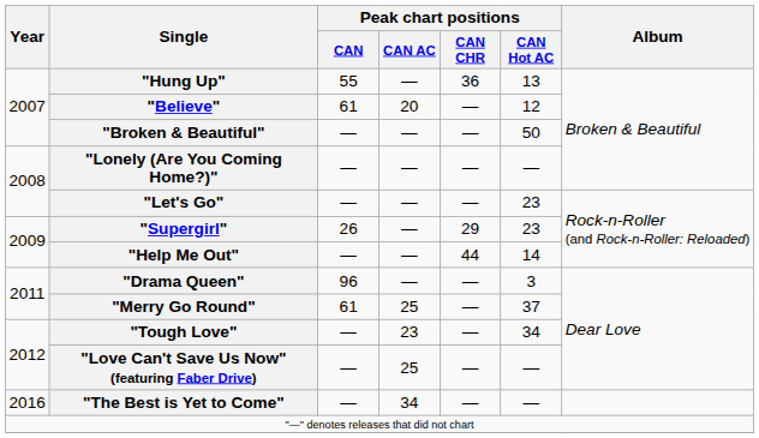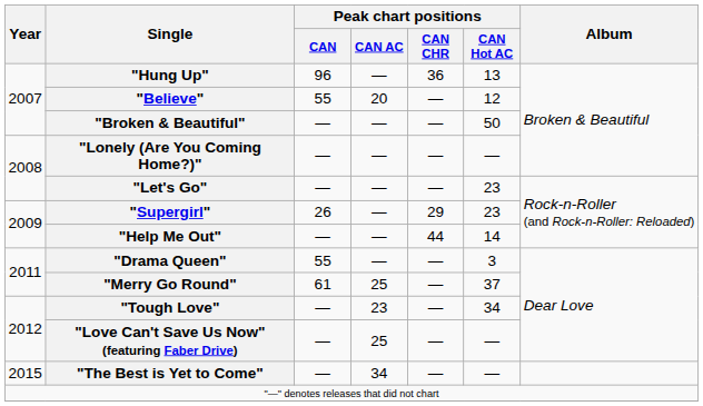 <table class="wikitable plainrowheaders" style="text-align:center;">
 <tr>
 <th rowspan="2">Year</th>
 <th rowspan="2" style="width:16em;">Single</th>
 <th colspan="4">Peak chart positions</th>
 <th rowspan="2">Album</th>
 </tr>
 <tr style="font-size:smaller;">
 <th style="width:4em;"><a href='#'>CAN</a><br></th>
 <th style="width:4em;"><a href='#'>CAN AC</a><br></th>
 <th style="width:4em;"><a href='#'>CAN CHR</a><br></th>
 <th style="width:4em;"><a href='#'>CAN Hot AC</a><br></th>
 </tr>
 <tr>
 <td rowspan="3">2007</td>
 <th scope="row">"Hung Up"</th>
-<td>55</td>
+<td>96</td>
 <td>—</td>
 <td>36</td>
 <td>13</td>
 <td rowspan="4" align="left"><em>Broken & Beautiful</em></td>
 </tr>
 <tr>
 <th scope="row">"<a href='#'>Believe</a>"</th>
-<td>61</td>
+<td>55</td>
 <td>20</td>
 <td>—</td>
 <td>12</td>
 </tr>
 <tr>
 <th scope="row">"Broken & Beautiful"</th>
 <td>—</td>
 <td>—</td>
 <td>—</td>
 <td>50</td>
 </tr>
 <tr>
 <td rowspan="2">2008</td>
 <th scope="row">"Lonely (Are You Coming Home?)"</th>
 <td>—</td>
 <td>—</td>
 <td>—</td>
 <td>—</td>
 </tr>
 <tr>
 <th scope="row">"Let's Go"</th>
 <td>—</td>
 <td>—</td>
 <td>—</td>
 <td>23</td>
 <td rowspan="3" align="left"><em>Rock-n-Roller</em> <br> <small>(and <em>Rock-n-Roller: Reloaded</em>)</small></td>
 </tr>
 <tr>
 <td rowspan="2">2009</td>
 <th scope="row">"<a href='#'>Supergirl</a>"</th>
 <td>26</td>
 <td>—</td>
 <td>29</td>
 <td>23</td>
 </tr>
 <tr>
 <th scope="row">"Help Me Out"</th>
 <td>—</td>
 <td>—</td>
 <td>44</td>
 <td>14</td>
 </tr>
 <tr>
 <td rowspan="2">2011</td>
 <th scope="row">"Drama Queen"</th>
-<td>96</td>
+<td>55</td>
 <td>—</td>
 <td>—</td>
 <td>3</td>
 <td rowspan="4" align="left"><em>Dear Love</em></td>
 </tr>
 <tr>
 <th scope="row">"Merry Go Round"</th>
 <td>61</td>
 <td>25</td>
 <td>—</td>
 <td>37</td>
 </tr>
 <tr>
 <td rowspan="2">2012</td>
 <th scope="row">"Tough Love"</th>
 <td>—</td>
 <td>23</td>
 <td>—</td>
 <td>34</td>
 </tr>
 <tr>
 <th scope="row">"Love Can't Save Us Now" <br> <small>(featuring <a href='#'>Faber Drive</a>)</small></th>
 <td>—</td>
 <td>25</td>
 <td>—</td>
 <td>—</td>
 </tr>
 <tr>
-<td>2016</td>
+<td>2015</td>
 <th scope="row">"The Best is Yet to Come"</th>
 <td>—</td>
 <td>34</td>
 <td>—</td>
 <td>—</td>
 <td></td>
 </tr>
 <tr>
 <td colspan="8" style="font-size:8pt">"—" denotes releases that did not chart</td>
 </tr>
 <tr>
 </tr>
 </table>
